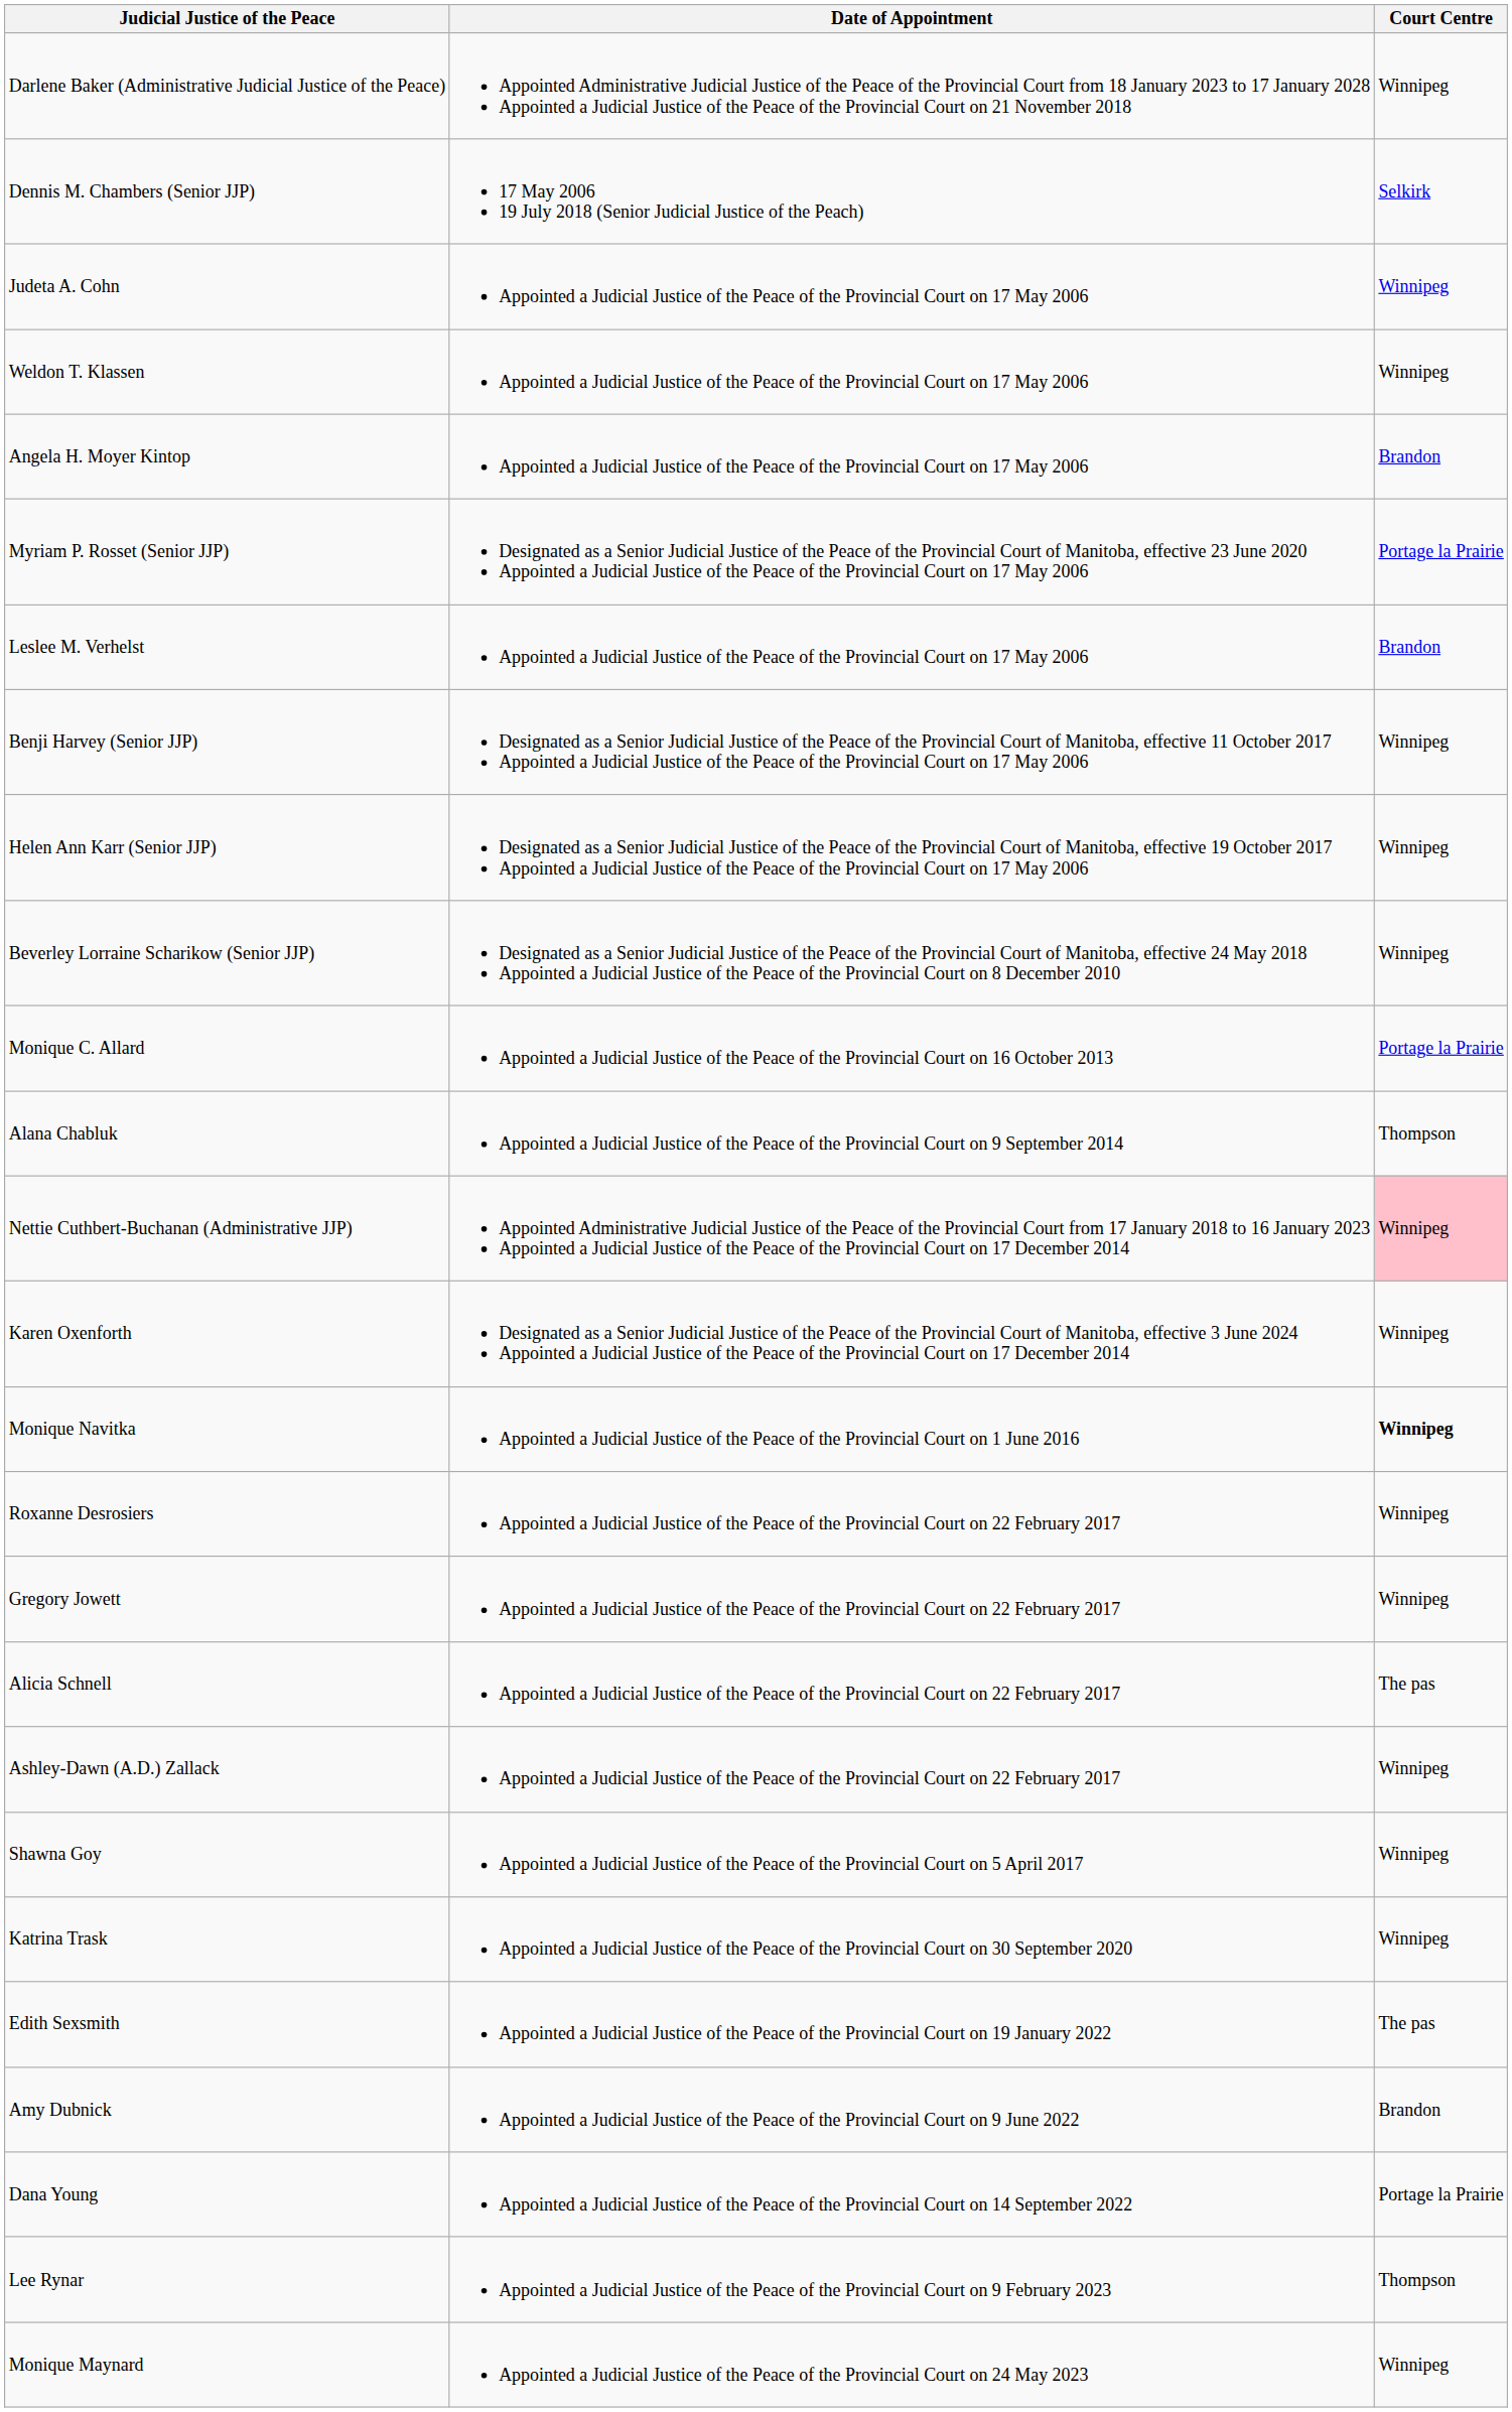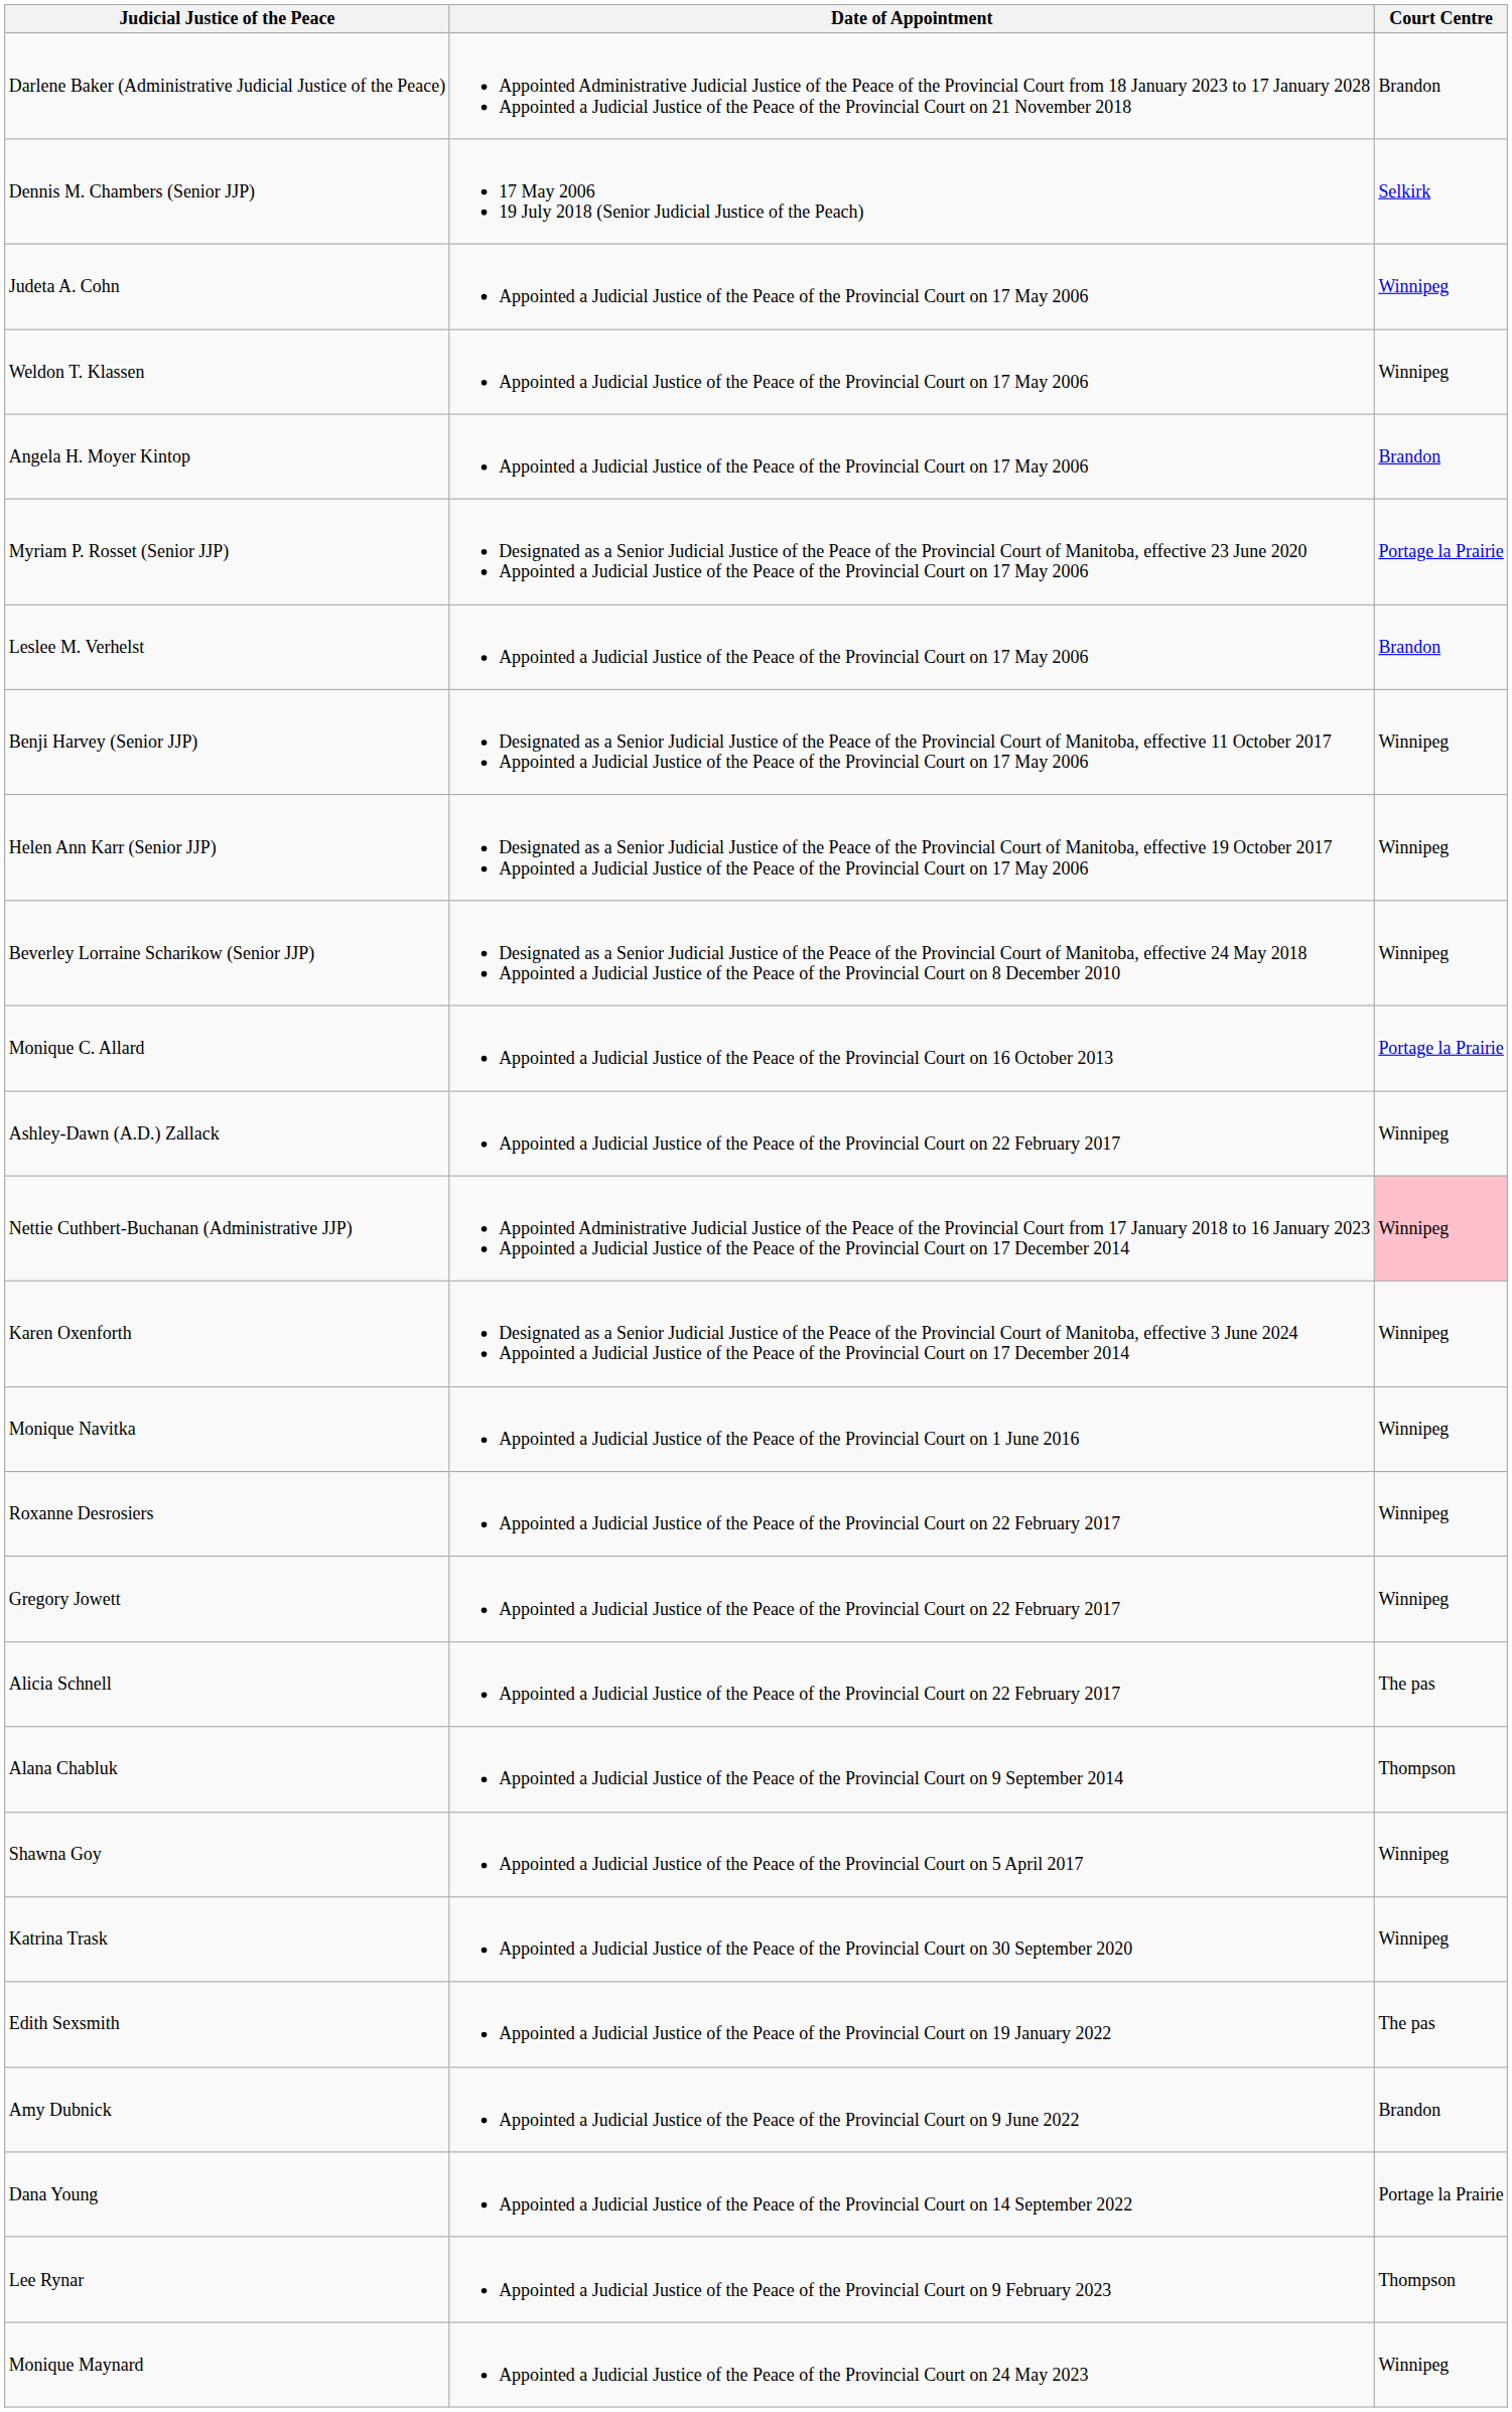 <table class="wikitable">
 <tr>
 <th>Judicial Justice of the Peace</th>
 <th>Date of Appointment</th>
 <th>Court Centre</th>
 </tr>
 <tr>
 <td>Darlene Baker (Administrative Judicial Justice of the Peace)</td>
 <td><br><ul><li>Appointed Administrative Judicial Justice of the Peace of the Provincial Court from 18 January 2023 to 17 January 2028</li><li>Appointed a Judicial Justice of the Peace of the Provincial Court on 21 November 2018</li></ul></td>
-<td>Winnipeg</td>
+<td>Brandon</td>
 </tr>
 <tr>
 <td>Dennis M. Chambers (Senior JJP)</td>
 <td><br><ul><li>17 May 2006</li><li>19 July 2018 (Senior Judicial Justice of the Peach)</li></ul></td>
 <td><a href='#'>Selkirk</a></td>
 </tr>
 <tr>
 <td>Judeta A. Cohn</td>
 <td><br><ul><li>Appointed a Judicial Justice of the Peace of the Provincial Court on 17 May 2006</li></ul></td>
 <td><a href='#'>Winnipeg</a></td>
 </tr>
 <tr>
 <td>Weldon T. Klassen</td>
 <td><br><ul><li>Appointed a Judicial Justice of the Peace of the Provincial Court on 17 May 2006</li></ul></td>
 <td>Winnipeg</td>
 </tr>
 <tr>
 <td>Angela H. Moyer Kintop</td>
 <td><br><ul><li>Appointed a Judicial Justice of the Peace of the Provincial Court on 17 May 2006</li></ul></td>
 <td><a href='#'>Brandon</a></td>
 </tr>
 <tr>
 <td>Myriam P. Rosset (Senior JJP)</td>
 <td><br><ul><li>Designated as a Senior Judicial Justice of the Peace of the Provincial Court of Manitoba, effective 23 June 2020</li><li>Appointed a Judicial Justice of the Peace of the Provincial Court on 17 May 2006</li></ul></td>
 <td><a href='#'>Portage la Prairie</a></td>
 </tr>
 <tr>
 <td>Leslee M. Verhelst</td>
 <td><br><ul><li>Appointed a Judicial Justice of the Peace of the Provincial Court on 17 May 2006</li></ul></td>
 <td><a href='#'>Brandon</a></td>
 </tr>
 <tr>
 <td>Benji Harvey (Senior JJP)</td>
 <td><br><ul><li>Designated as a Senior Judicial Justice of the Peace of the Provincial Court of Manitoba, effective 11 October 2017</li><li>Appointed a Judicial Justice of the Peace of the Provincial Court on 17 May 2006</li></ul></td>
 <td>Winnipeg</td>
 </tr>
 <tr>
 <td>Helen Ann Karr (Senior JJP)</td>
 <td><br><ul><li>Designated as a Senior Judicial Justice of the Peace of the Provincial Court of Manitoba, effective 19 October 2017</li><li>Appointed a Judicial Justice of the Peace of the Provincial Court on 17 May 2006</li></ul></td>
 <td>Winnipeg</td>
 </tr>
 <tr>
 <td>Beverley Lorraine Scharikow (Senior JJP)</td>
 <td><br><ul><li>Designated as a Senior Judicial Justice of the Peace of the Provincial Court of Manitoba, effective 24 May 2018</li><li>Appointed a Judicial Justice of the Peace of the Provincial Court on 8 December 2010</li></ul></td>
 <td>Winnipeg</td>
 </tr>
 <tr>
 <td>Monique C. Allard</td>
 <td><br><ul><li>Appointed a Judicial Justice of the Peace of the Provincial Court on 16 October 2013</li></ul></td>
 <td><a href='#'>Portage la Prairie</a></td>
 </tr>
 <tr>
-<td>Alana Chabluk</td>
-<td><br><ul><li>Appointed a Judicial Justice of the Peace of the Provincial Court on 9 September 2014</li></ul></td>
-<td>Thompson</td>
+<td>Ashley-Dawn (A.D.) Zallack</td>
+<td><br><ul><li>Appointed a Judicial Justice of the Peace of the Provincial Court on 22 February 2017</li></ul></td>
+<td>Winnipeg</td>
 </tr>
 <tr>
 <td>Nettie Cuthbert-Buchanan (Administrative JJP)</td>
 <td><br><ul><li>Appointed Administrative Judicial Justice of the Peace of the Provincial Court from 17 January 2018 to 16 January 2023</li><li>Appointed a Judicial Justice of the Peace of the Provincial Court on 17 December 2014</li></ul></td>
 <td style="background: pink;">Winnipeg</td>
 </tr>
 <tr>
 <td>Karen Oxenforth</td>
 <td><br><ul><li>Designated as a Senior Judicial Justice of the Peace of the Provincial Court of Manitoba, effective 3 June 2024</li><li>Appointed a Judicial Justice of the Peace of the Provincial Court on 17 December 2014</li></ul></td>
 <td>Winnipeg</td>
 </tr>
 <tr>
 <td>Monique Navitka</td>
 <td><br><ul><li>Appointed a Judicial Justice of the Peace of the Provincial Court on 1 June 2016</li></ul></td>
-<td><strong>Winnipeg</strong></td>
+<td>Winnipeg</td>
 </tr>
 <tr>
 <td>Roxanne Desrosiers</td>
 <td><br><ul><li>Appointed a Judicial Justice of the Peace of the Provincial Court on 22 February 2017</li></ul></td>
 <td>Winnipeg</td>
 </tr>
 <tr>
 <td>Gregory Jowett</td>
 <td><br><ul><li>Appointed a Judicial Justice of the Peace of the Provincial Court on 22 February 2017</li></ul></td>
 <td>Winnipeg</td>
 </tr>
 <tr>
 <td>Alicia Schnell</td>
 <td><br><ul><li>Appointed a Judicial Justice of the Peace of the Provincial Court on 22 February 2017</li></ul></td>
 <td>The pas</td>
 </tr>
 <tr>
-<td>Ashley-Dawn (A.D.) Zallack</td>
-<td><br><ul><li>Appointed a Judicial Justice of the Peace of the Provincial Court on 22 February 2017</li></ul></td>
-<td>Winnipeg</td>
+<td>Alana Chabluk</td>
+<td><br><ul><li>Appointed a Judicial Justice of the Peace of the Provincial Court on 9 September 2014</li></ul></td>
+<td>Thompson</td>
 </tr>
 <tr>
 <td>Shawna Goy</td>
 <td><br><ul><li>Appointed a Judicial Justice of the Peace of the Provincial Court on 5 April 2017</li></ul></td>
 <td>Winnipeg</td>
 </tr>
 <tr>
 <td>Katrina Trask</td>
 <td><br><ul><li>Appointed a Judicial Justice of the Peace of the Provincial Court on 30 September 2020</li></ul></td>
 <td>Winnipeg</td>
 </tr>
 <tr>
 <td>Edith Sexsmith</td>
 <td><br><ul><li>Appointed a Judicial Justice of the Peace of the Provincial Court on 19 January 2022</li></ul></td>
 <td>The pas</td>
 </tr>
 <tr>
 <td>Amy Dubnick</td>
 <td><br><ul><li>Appointed a Judicial Justice of the Peace of the Provincial Court on 9 June 2022</li></ul></td>
 <td>Brandon</td>
 </tr>
 <tr>
 <td>Dana Young</td>
 <td><br><ul><li>Appointed a Judicial Justice of the Peace of the Provincial Court on 14 September 2022</li></ul></td>
 <td>Portage la Prairie</td>
 </tr>
 <tr>
 <td>Lee Rynar</td>
 <td><br><ul><li>Appointed a Judicial Justice of the Peace of the Provincial Court on 9 February 2023</li></ul></td>
 <td>Thompson</td>
 </tr>
 <tr>
 <td>Monique Maynard</td>
 <td><br><ul><li>Appointed a Judicial Justice of the Peace of the Provincial Court on 24 May 2023</li></ul></td>
 <td>Winnipeg</td>
 </tr>
 </table>
